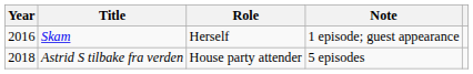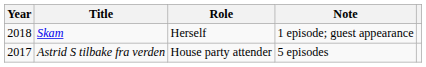 <table class ="wikitable sortable">
 <tr>
 <th>Year</th>
 <th>Title</th>
 <th>Role</th>
 <th>Note</th>
 <th scope="col" class="unsortable"></th>
 </tr>
 <tr>
-<td>2016</td>
+<td>2018</td>
 <td><em><a href='#'>Skam</a></em></td>
 <td>Herself</td>
 <td>1 episode; guest appearance</td>
 <td style="text-align:center;"></td>
 </tr>
 <tr>
-<td>2018</td>
+<td>2017</td>
 <td><em>Astrid S tilbake fra verden</em></td>
 <td>House party attender</td>
 <td>5 episodes</td>
 <td style="text-align:center;"></td>
 </tr>
 </table>
